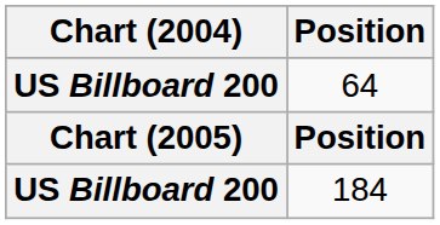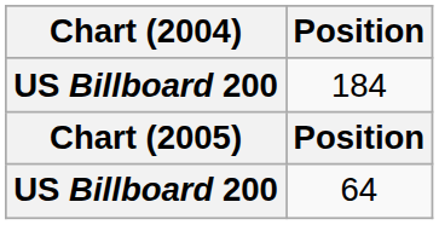 <table class="wikitable plainrowheaders" style="text-align:center">
 <tr>
 <th scope="col">Chart (2004)</th>
 <th scope="col">Position</th>
 </tr>
 <tr>
 <th scope="row">US <em>Billboard</em> 200</th>
-<td>64</td>
+<td>184</td>
 </tr>
 <tr>
 <th scope="col">Chart (2005)</th>
 <th scope="col">Position</th>
 </tr>
 <tr>
 <th scope="row">US <em>Billboard</em> 200</th>
-<td>184</td>
+<td>64</td>
 </tr>
 </table>
